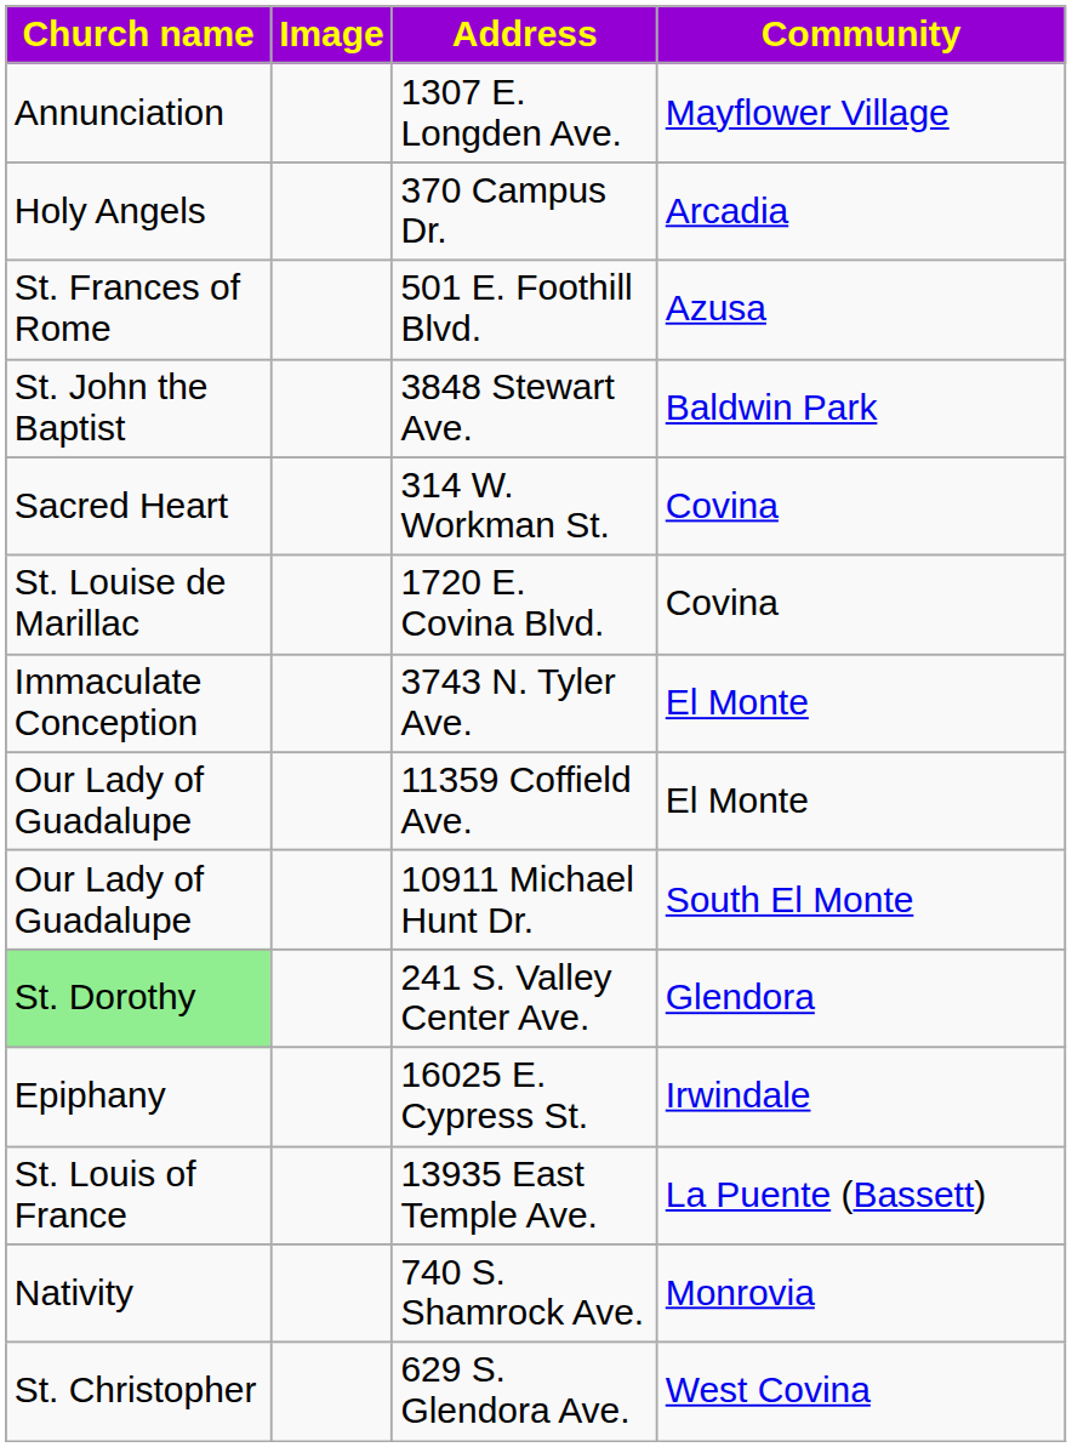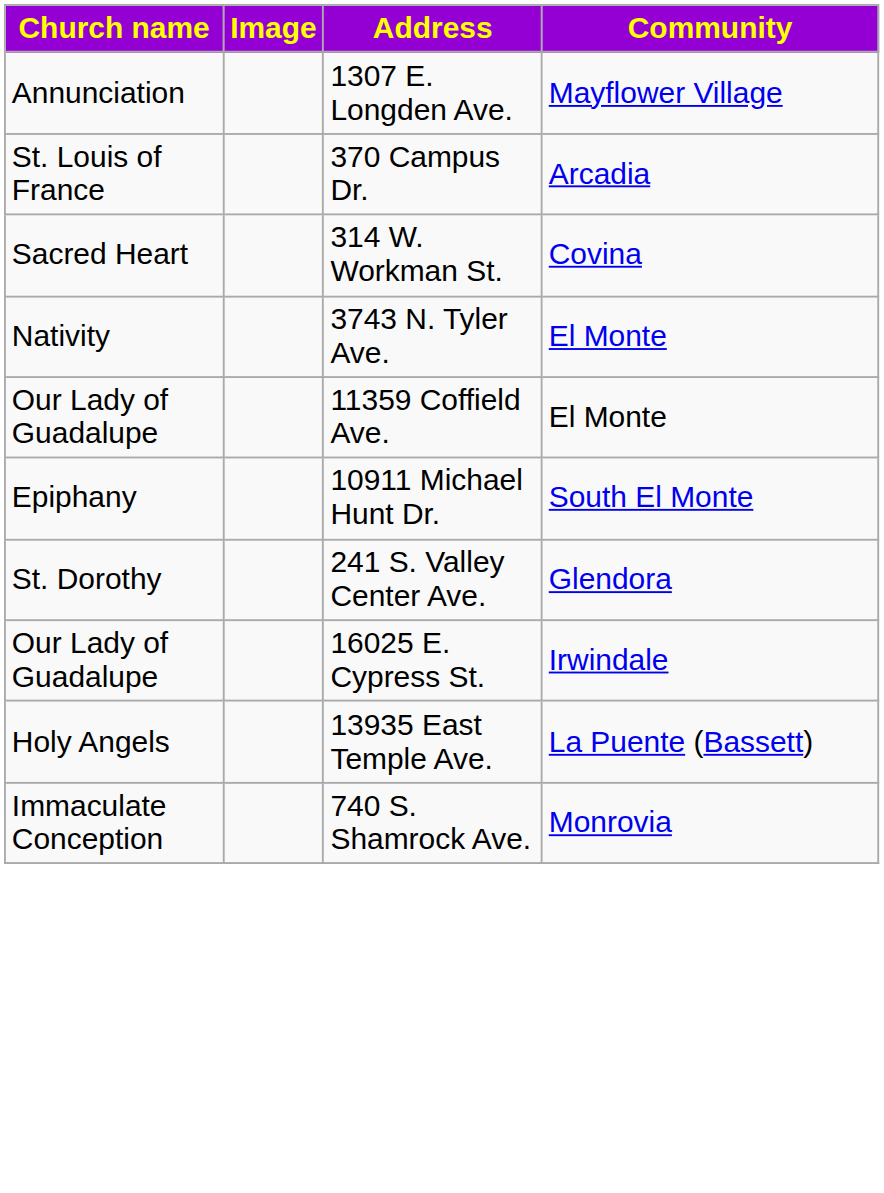 <table class="wikitable sortable" style="width:75%">
 <tr>
 <th style="background:darkviolet; color:yellow;" width="25%"><strong>Church name</strong></th>
 <th style="background:darkviolet; color:yellow;" width="10%"><strong>Image</strong></th>
 <th style="background:darkviolet; color:yellow;" width="25%"><strong>Address</strong></th>
 <th style="background:darkviolet; color:yellow;" width="15"><strong>Community</strong></th>
 </tr>
 <tr>
 <td>Annunciation</td>
 <td></td>
 <td>1307 E. Longden Ave. <small></small></td>
 <td><a href='#'>Mayflower Village</a></td>
 </tr>
 <tr>
-<td>Holy Angels</td>
+<td>St. Louis of France</td>
 <td></td>
 <td>370 Campus Dr. <small></small></td>
 <td><a href='#'>Arcadia</a></td>
-</tr>
-<tr>
-<td>St. Frances of Rome</td>
-<td></td>
-<td>501 E. Foothill Blvd. <small></small></td>
-<td><a href='#'>Azusa</a></td>
-</tr>
-<tr>
-<td>St. John the Baptist</td>
-<td></td>
-<td>3848 Stewart Ave. <small></small></td>
-<td><a href='#'>Baldwin Park</a></td>
 </tr>
 <tr>
 <td>Sacred Heart</td>
 <td></td>
 <td>314 W. Workman St. <small></small></td>
 <td><a href='#'>Covina</a></td>
 </tr>
 <tr>
-<td>St. Louise de Marillac</td>
-<td></td>
-<td>1720 E. Covina Blvd. <small></small></td>
-<td>Covina</td>
-</tr>
-<tr>
-<td>Immaculate Conception</td>
+<td>Nativity</td>
 <td></td>
 <td>3743 N. Tyler Ave. <small></small></td>
 <td><a href='#'>El Monte</a></td>
 </tr>
 <tr>
 <td>Our Lady of Guadalupe</td>
 <td></td>
 <td>11359 Coffield Ave. <small></small></td>
 <td>El Monte</td>
 </tr>
 <tr>
-<td>Our Lady of Guadalupe</td>
+<td>Epiphany</td>
 <td></td>
 <td>10911 Michael Hunt Dr. <small></small></td>
 <td><a href='#'>South El Monte</a></td>
 </tr>
 <tr>
-<td style="background: lightgreen;">St. Dorothy</td>
+<td>St. Dorothy</td>
 <td></td>
 <td>241 S. Valley Center Ave. <small></small></td>
 <td><a href='#'>Glendora</a></td>
 </tr>
 <tr>
-<td>Epiphany</td>
+<td>Our Lady of Guadalupe</td>
 <td></td>
 <td>16025 E. Cypress St. <small></small></td>
 <td><a href='#'>Irwindale</a></td>
 </tr>
 <tr>
-<td>St. Louis of France</td>
+<td>Holy Angels</td>
 <td></td>
 <td>13935 East Temple Ave. <small></small></td>
 <td><a href='#'>La Puente</a> (<a href='#'>Bassett</a>)</td>
 </tr>
 <tr>
-<td>Nativity</td>
+<td>Immaculate Conception</td>
 <td></td>
 <td>740 S. Shamrock Ave. <small></small></td>
 <td><a href='#'>Monrovia</a></td>
 </tr>
-<tr>
-<td>St. Christopher</td>
-<td></td>
-<td>629 S. Glendora Ave. <small></small></td>
-<td><a href='#'>West Covina</a></td>
-</tr>
 <tr ->
 </tr>
 </table>
